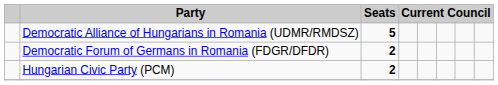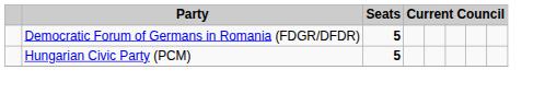 <table class="wikitable">
 <tr>
 <th style="background:#ccc">   </th>
 <th style="background:#ccc">Party</th>
 <th style="background:#ccc">Seats</th>
 <th style="background:#ccc" colspan="5">Current Council</th>
 </tr>
 <tr>
 <td>  </td>
-<td><a href='#'>Democratic Alliance of Hungarians in Romania</a> (UDMR/RMDSZ)</td>
+<td><a href='#'>Democratic Forum of Germans in Romania</a> (FDGR/DFDR)</td>
 <td style="text-align: right"><strong>5</strong></td>
-<td>  </td>
-<td>  </td>
-<td>  </td>
-<td>  </td>
-<td>  </td>
-</tr>
-<tr>
-<td>  </td>
-<td><a href='#'>Democratic Forum of Germans in Romania</a> (FDGR/DFDR)</td>
-<td style="text-align: right"><strong>2</strong></td>
 <td>  </td>
 <td>  </td>
 <td> </td>
 <td> </td>
 <td> </td>
 </tr>
 <tr>
 <td>  </td>
 <td><a href='#'>Hungarian Civic Party</a> (PCM)</td>
-<td style="text-align: right"><strong>2</strong></td>
+<td style="text-align: right"><strong>5</strong></td>
 <td>  </td>
 <td>  </td>
 <td> </td>
 <td> </td>
 <td> </td>
 </tr>
 <tr>
 </tr>
 </table>
